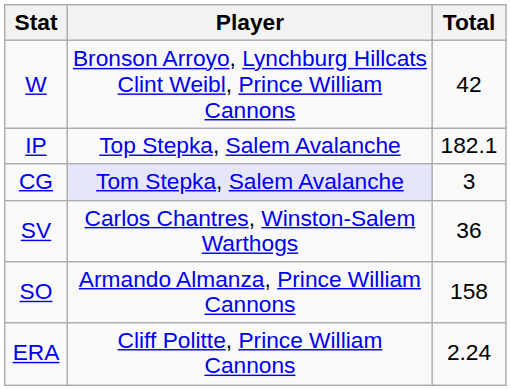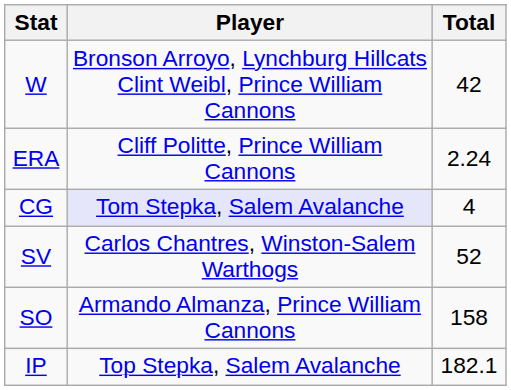 <table class="wikitable" width="40%" style="text-align:center;">
 <tr>
 <th width="5%">Stat</th>
 <th width="60%">Player</th>
 <th width="5%">Total</th>
 </tr>
 <tr>
 <td><a href='#'>W</a></td>
 <td><a href='#'>Bronson Arroyo</a>, <a href='#'>Lynchburg Hillcats</a> <br> <a href='#'>Clint Weibl</a>, <a href='#'>Prince William Cannons</a></td>
 <td>42</td>
 </tr>
 <tr>
-<td><a href='#'>IP</a></td>
-<td><a href='#'>Top Stepka</a>, <a href='#'>Salem Avalanche</a></td>
-<td>182.1</td>
+<td><a href='#'>ERA</a></td>
+<td><a href='#'>Cliff Politte</a>, <a href='#'>Prince William Cannons</a></td>
+<td>2.24</td>
 </tr>
 <tr>
 <td><a href='#'>CG</a></td>
 <td style="background: lavender;"><a href='#'>Tom Stepka</a>, <a href='#'>Salem Avalanche</a></td>
-<td>3</td>
+<td>4</td>
 </tr>
 <tr>
 <td><a href='#'>SV</a></td>
 <td><a href='#'>Carlos Chantres</a>, <a href='#'>Winston-Salem Warthogs</a></td>
-<td>36</td>
+<td>52</td>
 </tr>
 <tr>
 <td><a href='#'>SO</a></td>
 <td><a href='#'>Armando Almanza</a>, <a href='#'>Prince William Cannons</a></td>
 <td>158</td>
 </tr>
 <tr>
-<td><a href='#'>ERA</a></td>
-<td><a href='#'>Cliff Politte</a>, <a href='#'>Prince William Cannons</a></td>
-<td>2.24</td>
+<td><a href='#'>IP</a></td>
+<td><a href='#'>Top Stepka</a>, <a href='#'>Salem Avalanche</a></td>
+<td>182.1</td>
 </tr>
 </table>
